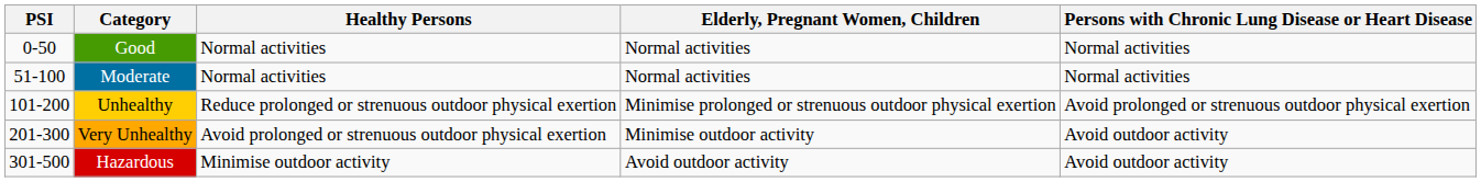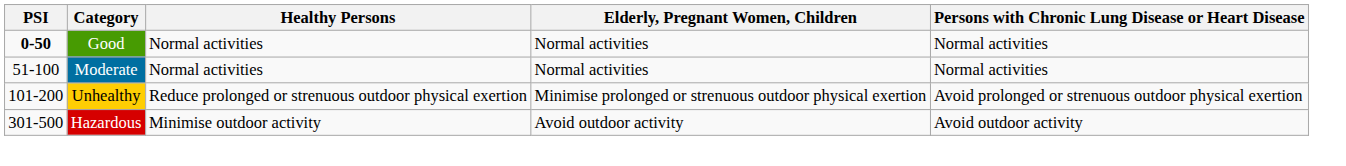 <table class="wikitable">
 <tr>
 <th>PSI</th>
 <th>Category</th>
 <th>Healthy Persons</th>
 <th>Elderly, Pregnant Women, Children</th>
 <th>Persons with Chronic Lung Disease or Heart Disease</th>
 </tr>
 <tr>
-<td style="text-align:center;">0-50</td>
+<td style="text-align:center;"><strong>0-50</strong></td>
 <td style="text-align:center; background:#479b02;color:#fff">Good</td>
 <td>Normal activities</td>
 <td>Normal activities</td>
 <td>Normal activities</td>
 </tr>
 <tr>
 <td style="text-align:center;">51-100</td>
 <td style="text-align:center; background:#006fa1;color:#fff">Moderate</td>
 <td>Normal activities</td>
 <td>Normal activities</td>
 <td>Normal activities</td>
 </tr>
 <tr>
 <td style="text-align:center;">101-200</td>
 <td style="text-align:center; background:#ffce03;color:#000">Unhealthy</td>
 <td>Reduce prolonged or strenuous outdoor physical exertion</td>
 <td>Minimise prolonged or strenuous outdoor physical exertion</td>
 <td>Avoid prolonged or strenuous outdoor physical exertion</td>
 </tr>
 <tr>
-<td style="text-align:center;">201-300</td>
-<td style="text-align:center; background:#ffa800;color:#000">Very Unhealthy</td>
-<td>Avoid prolonged or strenuous outdoor physical exertion</td>
-<td>Minimise outdoor activity</td>
-<td>Avoid outdoor activity</td>
-</tr>
-<tr>
 <td style="text-align:center;">301-500</td>
 <td style="text-align:center; background:#d60000;color:#fff">Hazardous</td>
 <td>Minimise outdoor activity</td>
 <td>Avoid outdoor activity</td>
 <td>Avoid outdoor activity</td>
 </tr>
 </table>
